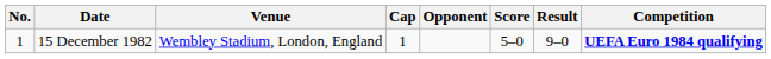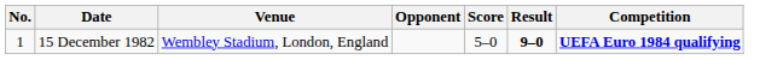 <table class="wikitable sortable">
 <tr>
 <th scope="col">No.</th>
 <th scope="col">Date</th>
 <th scope="col">Venue</th>
-<th scope="col">Cap</th>
 <th scope="col">Opponent</th>
 <th scope="col">Score</th>
 <th scope="col">Result</th>
 <th scope="col">Competition</th>
 </tr>
 <tr>
 <td align="center">1</td>
 <td>15 December 1982</td>
 <td><a href='#'>Wembley Stadium</a>, London, England</td>
-<td align="center">1</td>
 <td></td>
 <td align="center">5–0</td>
-<td align="center">9–0</td>
+<td align="center"><strong>9–0</strong></td>
 <td><strong><a href='#'>UEFA Euro 1984 qualifying</a></strong></td>
 </tr>
 </table>
